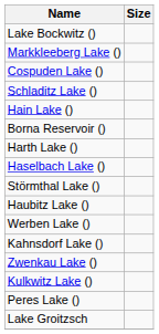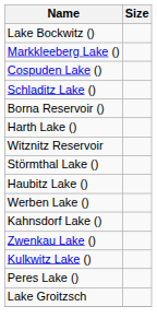 <table class="wikitable sortable" border="1">
 <tr>
 <th>Name</th>
 <th>Size</th>
 </tr>
 <tr>
 <td>Lake Bockwitz ()</td>
 <td></td>
 </tr>
 <tr>
 <td><a href='#'>Markkleeberg Lake</a> ()</td>
 <td></td>
 </tr>
 <tr>
 <td><a href='#'>Cospuden Lake</a> ()</td>
 <td></td>
 </tr>
 <tr>
 <td><a href='#'>Schladitz Lake</a> ()</td>
 <td></td>
 </tr>
 <tr>
-<td><a href='#'>Hain Lake</a> ()</td>
-<td></td>
-</tr>
-<tr>
 <td>Borna Reservoir ()</td>
 <td></td>
 </tr>
 <tr>
 <td>Harth Lake ()</td>
 <td></td>
 </tr>
 <tr>
-<td><a href='#'>Haselbach Lake</a> ()</td>
+<td>Witznitz Reservoir</td>
 <td></td>
 </tr>
 <tr>
 <td>Störmthal Lake ()</td>
 <td></td>
 </tr>
 <tr>
 <td>Haubitz Lake ()</td>
 <td></td>
 </tr>
 <tr>
 <td>Werben Lake ()</td>
 <td></td>
 </tr>
 <tr>
 <td>Kahnsdorf Lake ()</td>
 <td></td>
 </tr>
 <tr>
 <td><a href='#'>Zwenkau Lake</a> ()</td>
 <td></td>
 </tr>
 <tr>
 <td><a href='#'>Kulkwitz Lake</a> ()</td>
 <td></td>
 </tr>
 <tr>
 <td>Peres Lake ()</td>
 <td></td>
 </tr>
 <tr>
 <td>Lake Groitzsch</td>
 <td></td>
 </tr>
 <tr>
 </tr>
 </table>
